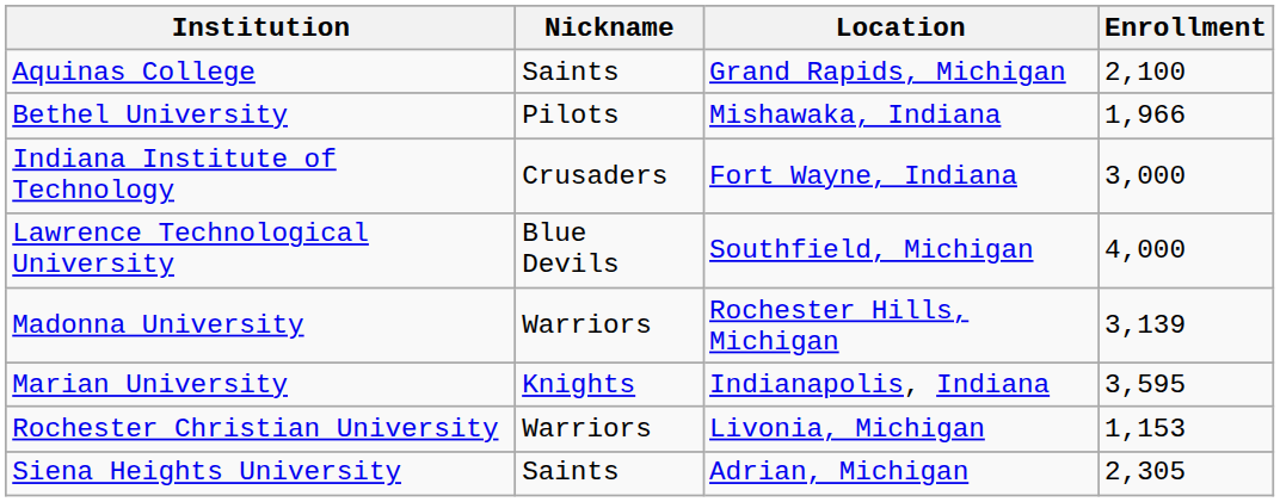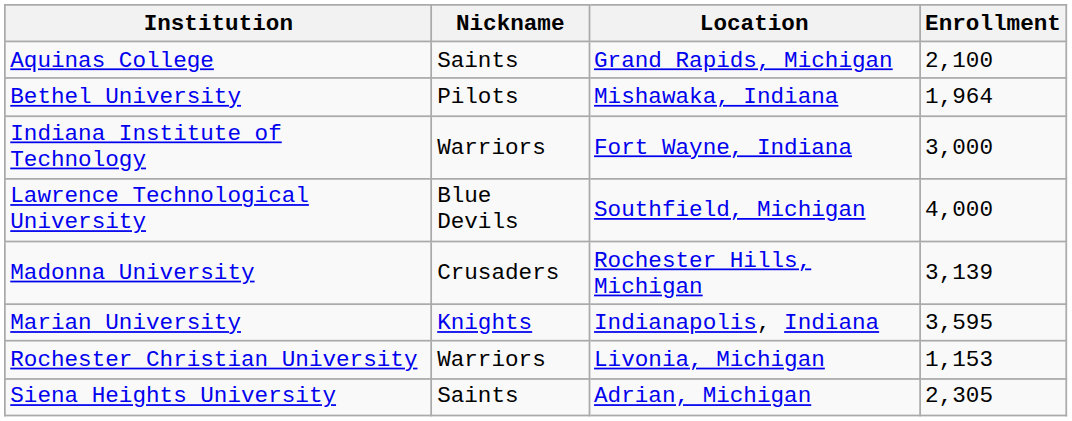 <table class="wikitable">
 <tr>
 <th>Institution</th>
 <th>Nickname</th>
 <th>Location</th>
 <th>Enrollment</th>
 </tr>
 <tr>
 <td><a href='#'>Aquinas College</a></td>
 <td>Saints</td>
 <td><a href='#'>Grand Rapids, Michigan</a></td>
 <td>2,100</td>
 </tr>
 <tr>
 <td><a href='#'>Bethel University</a></td>
 <td>Pilots</td>
 <td><a href='#'>Mishawaka, Indiana</a></td>
-<td>1,966</td>
+<td>1,964</td>
 </tr>
 <tr>
 <td><a href='#'>Indiana Institute of Technology</a></td>
-<td>Crusaders</td>
+<td>Warriors</td>
 <td><a href='#'>Fort Wayne, Indiana</a></td>
 <td>3,000</td>
 </tr>
 <tr>
 <td><a href='#'>Lawrence Technological University</a></td>
 <td>Blue Devils</td>
 <td><a href='#'>Southfield, Michigan</a></td>
 <td>4,000</td>
 </tr>
 <tr>
 <td><a href='#'>Madonna University</a></td>
-<td>Warriors</td>
+<td>Crusaders</td>
 <td><a href='#'>Rochester Hills, Michigan</a></td>
 <td>3,139</td>
 </tr>
 <tr>
 <td><a href='#'>Marian University</a></td>
 <td><a href='#'>Knights</a></td>
 <td><a href='#'>Indianapolis</a>, <a href='#'>Indiana</a></td>
 <td>3,595</td>
 </tr>
 <tr>
 <td><a href='#'>Rochester Christian University</a></td>
 <td>Warriors</td>
 <td><a href='#'>Livonia, Michigan</a></td>
 <td>1,153</td>
 </tr>
 <tr>
 <td><a href='#'>Siena Heights University</a></td>
 <td>Saints</td>
 <td><a href='#'>Adrian, Michigan</a></td>
 <td>2,305</td>
 </tr>
 </table>
